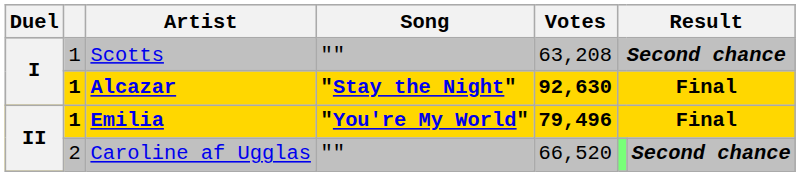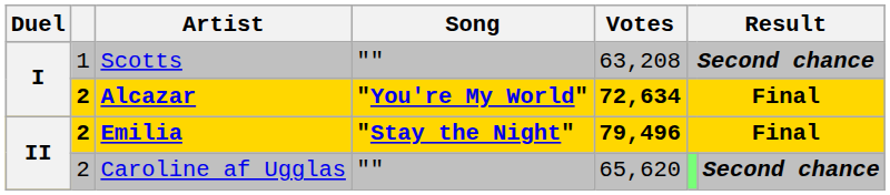 <table class="sortable wikitable" style="margin: 1em auto 1em auto; text-align:center;">
 <tr>
 <th>Duel</th>
 <th></th>
 <th>Artist</th>
 <th>Song</th>
 <th>Votes</th>
 <th colspan="2" class="unsortable">Result</th>
 </tr>
 <tr style="background:silver;">
 <th rowspan="2">I</th>
 <td>1</td>
 <td align="left"><a href='#'>Scotts</a></td>
 <td align="left">""</td>
 <td>63,208</td>
 <td colspan="2"><strong><em>Second chance</em></strong></td>
 </tr>
 <tr style="background:gold;">
-<td><strong>1</strong></td>
+<td><strong>2</strong></td>
 <td align="left"><strong><a href='#'>Alcazar</a></strong></td>
-<td align="left"><strong>"<a href='#'>Stay the Night</a>"</strong></td>
-<td><strong>92,630</strong></td>
+<td align="left"><strong>"<a href='#'>You're My World</a>"</strong></td>
+<td><strong>72,634</strong></td>
 <td colspan="2"><strong>Final</strong></td>
 </tr>
 <tr style="background:gold;">
 <th rowspan="2">II</th>
-<td><strong>1</strong></td>
+<td><strong>2</strong></td>
 <td align="left"><strong><a href='#'>Emilia</a></strong></td>
-<td align="left"><strong>"<a href='#'>You're My World</a>"</strong></td>
+<td align="left"><strong>"<a href='#'>Stay the Night</a>"</strong></td>
 <td><strong>79,496</strong></td>
 <td colspan="2"><strong>Final</strong></td>
 </tr>
 <tr style="background:silver;">
 <td>2</td>
 <td align="left"><a href='#'>Caroline af Ugglas</a></td>
 <td align="left">""</td>
-<td>66,520</td>
+<td>65,620</td>
 <td style="background:#78FF78;"></td>
 <td><strong><em>Second chance</em></strong></td>
 </tr>
 </table>
